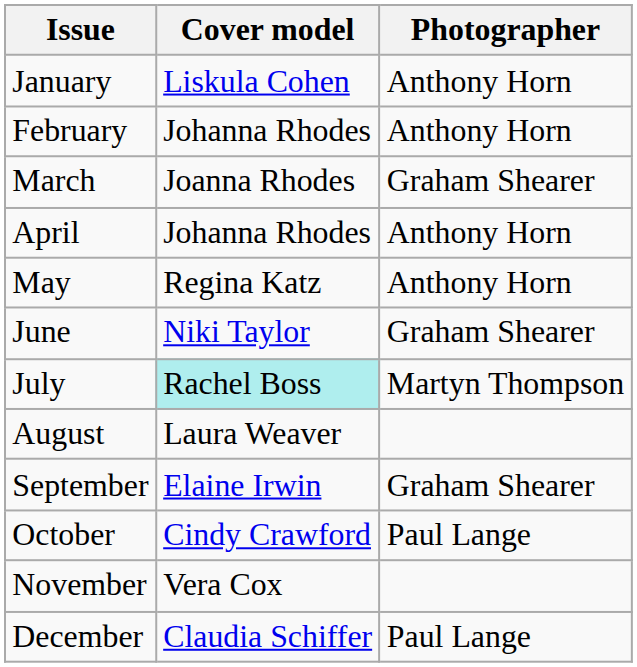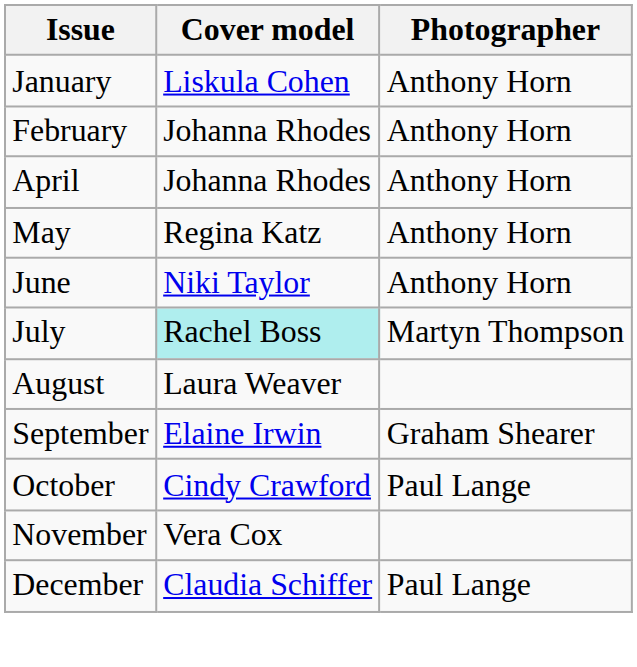 <table class="wikitable">
 <tr>
 <th>Issue</th>
 <th>Cover model</th>
 <th>Photographer</th>
 </tr>
 <tr>
 <td>January</td>
 <td><a href='#'>Liskula Cohen</a></td>
 <td>Anthony Horn</td>
 </tr>
 <tr>
 <td>February</td>
 <td>Johanna Rhodes</td>
 <td>Anthony Horn</td>
 </tr>
 <tr>
-<td>March</td>
-<td>Joanna Rhodes</td>
-<td>Graham Shearer</td>
-</tr>
-<tr>
 <td>April</td>
 <td>Johanna Rhodes</td>
 <td>Anthony Horn</td>
 </tr>
 <tr>
 <td>May</td>
 <td>Regina Katz</td>
 <td>Anthony Horn</td>
 </tr>
 <tr>
 <td>June</td>
 <td><a href='#'>Niki Taylor</a></td>
-<td>Graham Shearer</td>
+<td>Anthony Horn</td>
 </tr>
 <tr>
 <td>July</td>
 <td style="background: paleturquoise;">Rachel Boss</td>
 <td>Martyn Thompson</td>
 </tr>
 <tr>
 <td>August</td>
 <td>Laura Weaver</td>
 <td></td>
 </tr>
 <tr>
 <td>September</td>
 <td><a href='#'>Elaine Irwin</a></td>
 <td>Graham Shearer</td>
 </tr>
 <tr>
 <td>October</td>
 <td><a href='#'>Cindy Crawford</a></td>
 <td>Paul Lange</td>
 </tr>
 <tr>
 <td>November</td>
 <td>Vera Cox</td>
 <td></td>
 </tr>
 <tr>
 <td>December</td>
 <td><a href='#'>Claudia Schiffer</a></td>
 <td>Paul Lange</td>
 </tr>
 </table>
